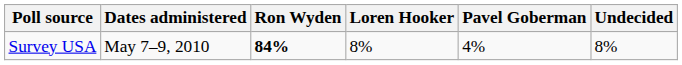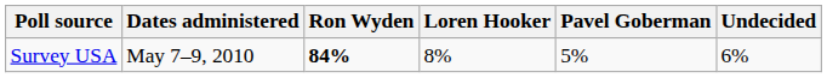 <table class="wikitable">
 <tr valign=bottom>
 <th>Poll source</th>
 <th>Dates administered</th>
 <th>Ron Wyden</th>
 <th>Loren Hooker</th>
 <th>Pavel Goberman</th>
 <th>Undecided</th>
 </tr>
 <tr>
 <td><a href='#'>Survey USA</a></td>
 <td>May 7–9, 2010</td>
 <td><strong>84%</strong></td>
 <td>8%</td>
-<td>4%</td>
-<td>8%</td>
+<td>5%</td>
+<td>6%</td>
 </tr>
 </table>
